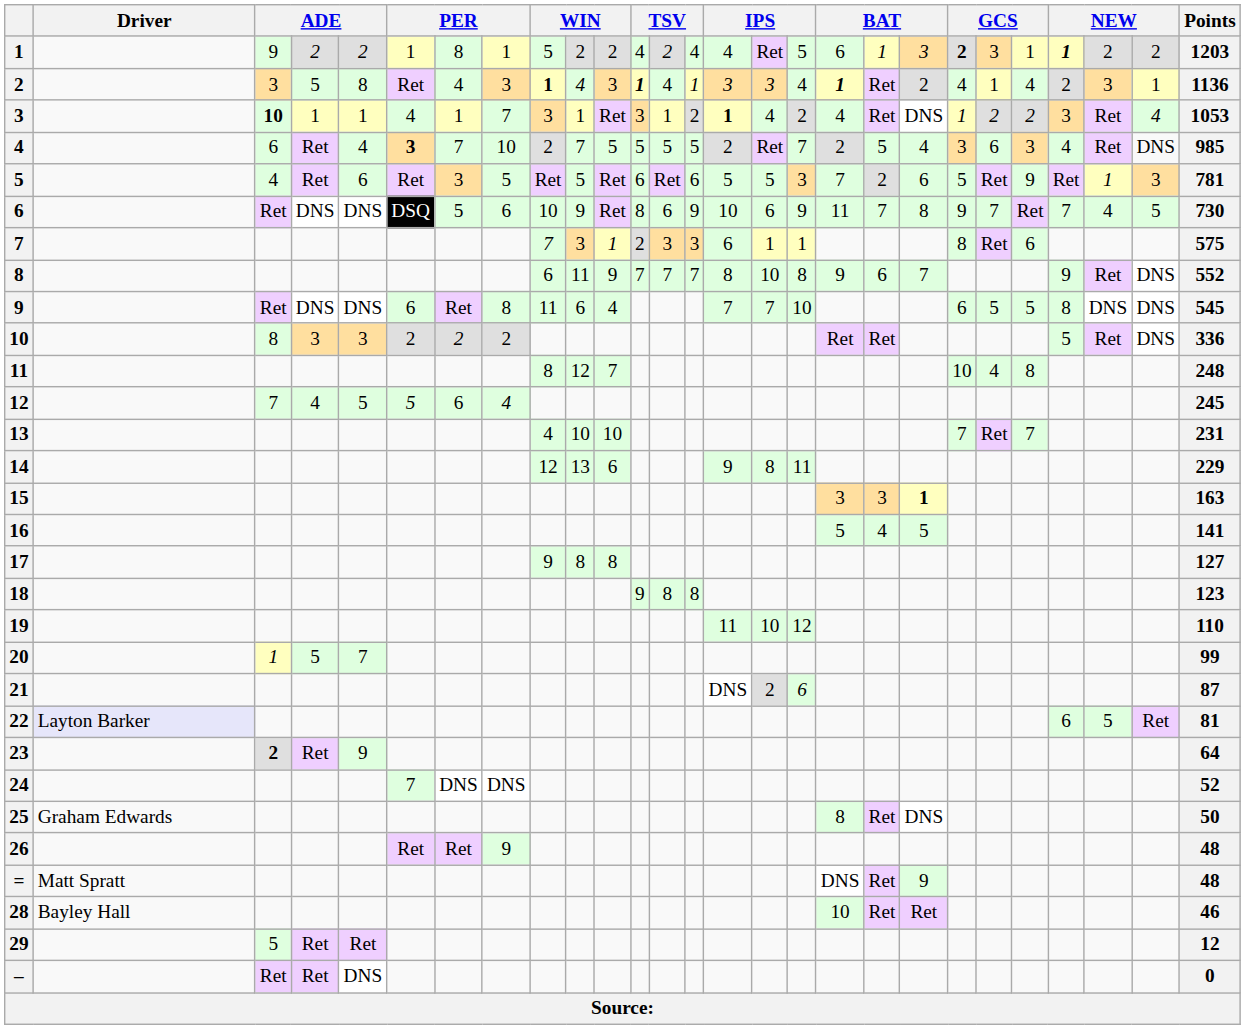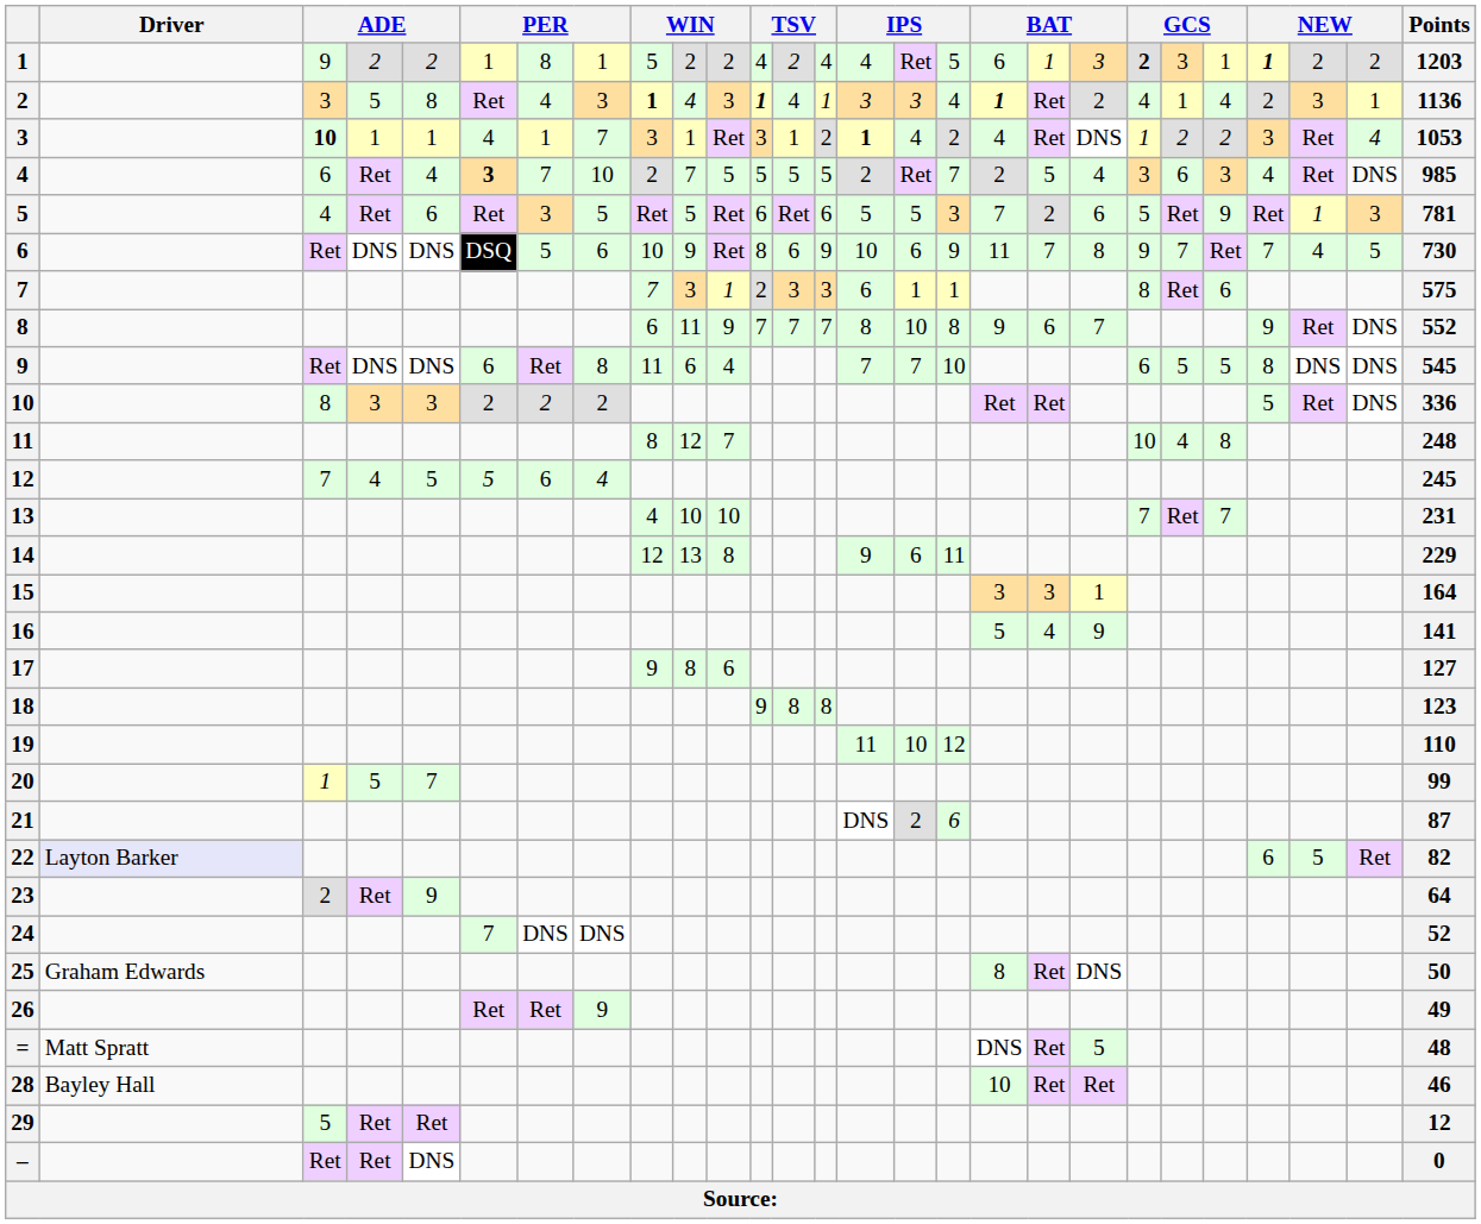 <table class="wikitable" style="font-size: 85%; text-align: center">
 <tr>
 <th valign="middle"></th>
 <th valign="middle" width="150">Driver</th>
 <th colspan="3"><a href='#'>ADE</a></th>
 <th colspan="3"><a href='#'>PER</a></th>
 <th colspan="3"><a href='#'>WIN</a></th>
 <th colspan="3"><a href='#'>TSV</a></th>
 <th colspan="3"><a href='#'>IPS</a></th>
 <th colspan="3"><a href='#'>BAT</a></th>
 <th colspan="3"><a href='#'>GCS</a></th>
 <th colspan="3"><a href='#'>NEW</a></th>
 <th valign="middle">Points</th>
 </tr>
 <tr>
 <th>1</th>
 <td align="left"></td>
 <td style="background:#dfffdf;">9</td>
 <td style="background:#dfdfdf;"><em>2</em></td>
 <td style="background:#dfdfdf;"><em>2</em></td>
 <td style="background:#ffffbf;">1</td>
 <td style="background:#dfffdf;">8</td>
 <td style="background:#ffffbf;">1</td>
 <td style="background:#dfffdf;">5</td>
 <td style="background:#dfdfdf;">2</td>
 <td style="background:#dfdfdf;">2</td>
 <td style="background:#dfffdf;">4</td>
 <td style="background:#dfdfdf;"><em>2</em></td>
 <td style="background:#dfffdf;">4</td>
 <td style="background:#dfffdf;">4</td>
 <td style="background:#efcfff;">Ret</td>
 <td style="background:#dfffdf;">5</td>
 <td style="background:#dfffdf;">6</td>
 <td style="background:#ffffbf;"><em>1</em></td>
 <td style="background:#ffdf9f;"><em>3</em></td>
 <td style="background:#dfdfdf;"><strong>2</strong></td>
 <td style="background:#ffdf9f;">3</td>
 <td style="background:#ffffbf;">1</td>
 <td style="background:#ffffbf;"><strong><em>1</em></strong></td>
 <td style="background:#dfdfdf;">2</td>
 <td style="background:#dfdfdf;">2</td>
 <th>1203</th>
 </tr>
 <tr>
 <th>2</th>
 <td align="left"></td>
 <td style="background:#ffdf9f;">3</td>
 <td style="background:#dfffdf;">5</td>
 <td style="background:#dfffdf;">8</td>
 <td style="background:#efcfff;">Ret</td>
 <td style="background:#dfffdf;">4</td>
 <td style="background:#ffdf9f;">3</td>
 <td style="background:#ffffbf;"><strong>1</strong></td>
 <td style="background:#dfffdf;"><em>4</em></td>
 <td style="background:#ffdf9f;">3</td>
 <td style="background:#ffffbf;"><strong><em>1</em></strong></td>
 <td style="background:#dfffdf;">4</td>
 <td style="background:#ffffbf;"><em>1</em></td>
 <td style="background:#ffdf9f;"><em>3</em></td>
 <td style="background:#ffdf9f;"><em>3</em></td>
 <td style="background:#dfffdf;">4</td>
 <td style="background:#ffffbf;"><strong><em>1</em></strong></td>
 <td style="background:#efcfff;">Ret</td>
 <td style="background:#dfdfdf;">2</td>
 <td style="background:#dfffdf;">4</td>
 <td style="background:#ffffbf;">1</td>
 <td style="background:#dfffdf;">4</td>
 <td style="background:#dfdfdf;">2</td>
 <td style="background:#ffdf9f;">3</td>
 <td style="background:#ffffbf;">1</td>
 <th>1136</th>
 </tr>
 <tr>
 <th>3</th>
 <td align="left"></td>
 <td style="background:#dfffdf;"><strong>10</strong></td>
 <td style="background:#ffffbf;">1</td>
 <td style="background:#ffffbf;">1</td>
 <td style="background:#dfffdf;">4</td>
 <td style="background:#ffffbf;">1</td>
 <td style="background:#dfffdf;">7</td>
 <td style="background:#ffdf9f;">3</td>
 <td style="background:#ffffbf;">1</td>
 <td style="background:#efcfff;">Ret</td>
 <td style="background:#ffdf9f;">3</td>
 <td style="background:#ffffbf;">1</td>
 <td style="background:#dfdfdf;">2</td>
 <td style="background:#ffffbf;"><strong>1</strong></td>
 <td style="background:#dfffdf;">4</td>
 <td style="background:#dfdfdf;">2</td>
 <td style="background:#dfffdf;">4</td>
 <td style="background:#efcfff;">Ret</td>
 <td style="background:#ffffff;">DNS</td>
 <td style="background:#ffffbf;"><em>1</em></td>
 <td style="background:#dfdfdf;"><em>2</em></td>
 <td style="background:#dfdfdf;"><em>2</em></td>
 <td style="background:#ffdf9f;">3</td>
 <td style="background:#efcfff;">Ret</td>
 <td style="background:#dfffdf;"><em>4</em></td>
 <th>1053</th>
 </tr>
 <tr>
 <th>4</th>
 <td align="left"></td>
 <td style="background:#dfffdf;">6</td>
 <td style="background:#efcfff;">Ret</td>
 <td style="background:#dfffdf;">4</td>
 <td style="background:#ffdf9f;"><strong>3</strong></td>
 <td style="background:#dfffdf;">7</td>
 <td style="background:#dfffdf;">10</td>
 <td style="background:#dfdfdf;">2</td>
 <td style="background:#dfffdf;">7</td>
 <td style="background:#dfffdf;">5</td>
 <td style="background:#dfffdf;">5</td>
 <td style="background:#dfffdf;">5</td>
 <td style="background:#dfffdf;">5</td>
 <td style="background:#dfdfdf;">2</td>
 <td style="background:#efcfff;">Ret</td>
 <td style="background:#dfffdf;">7</td>
 <td style="background:#dfdfdf;">2</td>
 <td style="background:#dfffdf;">5</td>
 <td style="background:#dfffdf;">4</td>
 <td style="background:#ffdf9f;">3</td>
 <td style="background:#dfffdf;">6</td>
 <td style="background:#ffdf9f;">3</td>
 <td style="background:#dfffdf;">4</td>
 <td style="background:#efcfff;">Ret</td>
 <td>DNS</td>
 <th>985</th>
 </tr>
 <tr>
 <th>5</th>
 <td align="left"></td>
 <td style="background:#dfffdf;">4</td>
 <td style="background:#efcfff;">Ret</td>
 <td style="background:#dfffdf;">6</td>
 <td style="background:#efcfff;">Ret</td>
 <td style="background:#ffdf9f;">3</td>
 <td style="background:#dfffdf;">5</td>
 <td style="background:#efcfff;">Ret</td>
 <td style="background:#dfffdf;">5</td>
 <td style="background:#efcfff;">Ret</td>
 <td style="background:#dfffdf;">6</td>
 <td style="background:#efcfff;">Ret</td>
 <td style="background:#dfffdf;">6</td>
 <td style="background:#dfffdf;">5</td>
 <td style="background:#dfffdf;">5</td>
 <td style="background:#ffdf9f;">3</td>
 <td style="background:#dfffdf;">7</td>
 <td style="background:#dfdfdf;">2</td>
 <td style="background:#dfffdf;">6</td>
 <td style="background:#dfffdf;">5</td>
 <td style="background:#efcfff;">Ret</td>
 <td style="background:#dfffdf;">9</td>
 <td style="background:#efcfff;">Ret</td>
 <td style="background:#ffffbf;"><em>1</em></td>
 <td style="background:#ffdf9f;">3</td>
 <th>781</th>
 </tr>
 <tr>
 <th>6</th>
 <td align="left"></td>
 <td style="background:#efcfff;">Ret</td>
 <td style="background:#ffffff;">DNS</td>
 <td style="background:#ffffff;">DNS</td>
 <td style="background-color:#000000; color:white">DSQ</td>
 <td style="background:#dfffdf;">5</td>
 <td style="background:#dfffdf;">6</td>
 <td style="background:#dfffdf;">10</td>
 <td style="background:#dfffdf;">9</td>
 <td style="background:#efcfff;">Ret</td>
 <td style="background:#dfffdf;">8</td>
 <td style="background:#dfffdf;">6</td>
 <td style="background:#dfffdf;">9</td>
 <td style="background:#dfffdf;">10</td>
 <td style="background:#dfffdf;">6</td>
 <td style="background:#dfffdf;">9</td>
 <td style="background:#dfffdf;">11</td>
 <td style="background:#dfffdf;">7</td>
 <td style="background:#dfffdf;">8</td>
 <td style="background:#dfffdf;">9</td>
 <td style="background:#dfffdf;">7</td>
 <td style="background:#efcfff;">Ret</td>
 <td style="background:#dfffdf;">7</td>
 <td style="background:#dfffdf;">4</td>
 <td style="background:#dfffdf;">5</td>
 <th>730</th>
 </tr>
 <tr>
 <th>7</th>
 <td align="left"></td>
 <td></td>
 <td></td>
 <td></td>
 <td></td>
 <td></td>
 <td></td>
 <td style="background:#dfffdf;"><em>7</em></td>
 <td style="background:#ffdf9f;">3</td>
 <td style="background:#ffffbf;"><em>1</em></td>
 <td style="background:#dfdfdf;">2</td>
 <td style="background:#ffdf9f;">3</td>
 <td style="background:#ffdf9f;">3</td>
 <td style="background:#dfffdf;">6</td>
 <td style="background:#ffffbf;">1</td>
 <td style="background:#ffffbf;">1</td>
 <td></td>
 <td></td>
 <td></td>
 <td style="background:#dfffdf;">8</td>
 <td style="background:#efcfff;">Ret</td>
 <td style="background:#dfffdf;">6</td>
 <td></td>
 <td></td>
 <td></td>
 <th>575</th>
 </tr>
 <tr>
 <th>8</th>
 <td align="left"></td>
 <td></td>
 <td></td>
 <td></td>
 <td></td>
 <td></td>
 <td></td>
 <td style="background:#dfffdf;">6</td>
 <td style="background:#dfffdf;">11</td>
 <td style="background:#dfffdf;">9</td>
 <td style="background:#dfffdf;">7</td>
 <td style="background:#dfffdf;">7</td>
 <td style="background:#dfffdf;">7</td>
 <td style="background:#dfffdf;">8</td>
 <td style="background:#dfffdf;">10</td>
 <td style="background:#dfffdf;">8</td>
 <td style="background:#dfffdf;">9</td>
 <td style="background:#dfffdf;">6</td>
 <td style="background:#dfffdf;">7</td>
 <td></td>
 <td></td>
 <td></td>
 <td style="background:#dfffdf;">9</td>
 <td style="background:#efcfff;">Ret</td>
 <td style="background:#ffffff;">DNS</td>
 <th>552</th>
 </tr>
 <tr>
 <th>9</th>
 <td align="left"></td>
 <td style="background:#efcfff;">Ret</td>
 <td style="background:#ffffff;">DNS</td>
 <td style="background:#ffffff;">DNS</td>
 <td style="background:#dfffdf;">6</td>
 <td style="background:#efcfff;">Ret</td>
 <td style="background:#dfffdf;">8</td>
 <td style="background:#dfffdf;">11</td>
 <td style="background:#dfffdf;">6</td>
 <td style="background:#dfffdf;">4</td>
 <td></td>
 <td></td>
 <td></td>
 <td style="background:#dfffdf;">7</td>
 <td style="background:#dfffdf;">7</td>
 <td style="background:#dfffdf;">10</td>
 <td></td>
 <td></td>
 <td></td>
 <td style="background:#dfffdf;">6</td>
 <td style="background:#dfffdf;">5</td>
 <td style="background:#dfffdf;">5</td>
 <td style="background:#dfffdf;">8</td>
 <td style="background:#ffffff;">DNS</td>
 <td style="background:#ffffff;">DNS</td>
 <th>545</th>
 </tr>
 <tr>
 <th>10</th>
 <td align="left"></td>
 <td style="background:#dfffdf;">8</td>
 <td style="background:#ffdf9f;">3</td>
 <td style="background:#ffdf9f;">3</td>
 <td style="background:#dfdfdf;">2</td>
 <td style="background:#dfdfdf;"><em>2</em></td>
 <td style="background:#dfdfdf;">2</td>
 <td></td>
 <td></td>
 <td></td>
 <td></td>
 <td></td>
 <td></td>
 <td></td>
 <td></td>
 <td></td>
 <td style="background:#efcfff;">Ret</td>
 <td style="background:#efcfff;">Ret</td>
 <td></td>
 <td></td>
 <td></td>
 <td></td>
 <td style="background:#dfffdf;">5</td>
 <td style="background:#efcfff;">Ret</td>
 <td style="background:#ffffff;">DNS</td>
 <th>336</th>
 </tr>
 <tr>
 <th>11</th>
 <td align="left"></td>
 <td></td>
 <td></td>
 <td></td>
 <td></td>
 <td></td>
 <td></td>
 <td style="background:#dfffdf;">8</td>
 <td style="background:#dfffdf;">12</td>
 <td style="background:#dfffdf;">7</td>
 <td></td>
 <td></td>
 <td></td>
 <td></td>
 <td></td>
 <td></td>
 <td></td>
 <td></td>
 <td></td>
 <td style="background:#dfffdf;">10</td>
 <td style="background:#dfffdf;">4</td>
 <td style="background:#dfffdf;">8</td>
 <td></td>
 <td></td>
 <td></td>
 <th>248</th>
 </tr>
 <tr>
 <th>12</th>
 <td align="left"></td>
 <td style="background:#dfffdf;">7</td>
 <td style="background:#dfffdf;">4</td>
 <td style="background:#dfffdf;">5</td>
 <td style="background:#dfffdf;"><em>5</em></td>
 <td style="background:#dfffdf;">6</td>
 <td style="background:#dfffdf;"><em>4</em></td>
 <td></td>
 <td></td>
 <td></td>
 <td></td>
 <td></td>
 <td></td>
 <td></td>
 <td></td>
 <td></td>
 <td></td>
 <td></td>
 <td></td>
 <td></td>
 <td></td>
 <td></td>
 <td></td>
 <td></td>
 <td></td>
 <th>245</th>
 </tr>
 <tr>
 <th>13</th>
 <td align="left"></td>
 <td></td>
 <td></td>
 <td></td>
 <td></td>
 <td></td>
 <td></td>
 <td style="background:#dfffdf;">4</td>
 <td style="background:#dfffdf;">10</td>
 <td style="background:#dfffdf;">10</td>
 <td></td>
 <td></td>
 <td></td>
 <td></td>
 <td></td>
 <td></td>
 <td></td>
 <td></td>
 <td></td>
 <td style="background:#dfffdf;">7</td>
 <td style="background:#efcfff;">Ret</td>
 <td style="background:#dfffdf;">7</td>
 <td></td>
 <td></td>
 <td></td>
 <th>231</th>
 </tr>
 <tr>
 <th>14</th>
 <td align="left"></td>
 <td></td>
 <td></td>
 <td></td>
 <td></td>
 <td></td>
 <td></td>
 <td style="background:#dfffdf;">12</td>
 <td style="background:#dfffdf;">13</td>
-<td style="background:#dfffdf;">6</td>
+<td style="background:#dfffdf;">8</td>
 <td></td>
 <td></td>
 <td></td>
 <td style="background:#dfffdf;">9</td>
-<td style="background:#dfffdf;">8</td>
+<td style="background:#dfffdf;">6</td>
 <td style="background:#dfffdf;">11</td>
 <td></td>
 <td></td>
 <td></td>
 <td></td>
 <td></td>
 <td></td>
 <td></td>
 <td></td>
 <td></td>
 <th>229</th>
 </tr>
 <tr>
 <th>15</th>
 <td align="left"></td>
 <td></td>
 <td></td>
 <td></td>
 <td></td>
 <td></td>
 <td></td>
 <td></td>
 <td></td>
 <td></td>
 <td></td>
 <td></td>
 <td></td>
 <td></td>
 <td></td>
 <td></td>
 <td style="background:#ffdf9f;">3</td>
 <td style="background:#ffdf9f;">3</td>
-<td style="background:#ffffbf;"><strong>1</strong></td>
+<td style="background:#ffffbf;">1</td>
 <td></td>
 <td></td>
 <td></td>
 <td></td>
 <td></td>
 <td></td>
-<th>163</th>
+<th>164</th>
 </tr>
 <tr>
 <th>16</th>
 <td align="left"></td>
 <td></td>
 <td></td>
 <td></td>
 <td></td>
 <td></td>
 <td></td>
 <td></td>
 <td></td>
 <td></td>
 <td></td>
 <td></td>
 <td></td>
 <td></td>
 <td></td>
 <td></td>
 <td style="background:#dfffdf;">5</td>
 <td style="background:#dfffdf;">4</td>
-<td style="background:#dfffdf;">5</td>
+<td style="background:#dfffdf;">9</td>
 <td></td>
 <td></td>
 <td></td>
 <td></td>
 <td></td>
 <td></td>
 <th>141</th>
 </tr>
 <tr>
 <th>17</th>
 <td align="left"></td>
 <td></td>
 <td></td>
 <td></td>
 <td></td>
 <td></td>
 <td></td>
 <td style="background:#dfffdf;">9</td>
 <td style="background:#dfffdf;">8</td>
-<td style="background:#dfffdf;">8</td>
+<td style="background:#dfffdf;">6</td>
 <td></td>
 <td></td>
 <td></td>
 <td></td>
 <td></td>
 <td></td>
 <td></td>
 <td></td>
 <td></td>
 <td></td>
 <td></td>
 <td></td>
 <td></td>
 <td></td>
 <td></td>
 <th>127</th>
 </tr>
 <tr>
 <th>18</th>
 <td align="left"></td>
 <td></td>
 <td></td>
 <td></td>
 <td></td>
 <td></td>
 <td></td>
 <td></td>
 <td></td>
 <td></td>
 <td style="background:#dfffdf;">9</td>
 <td style="background:#dfffdf;">8</td>
 <td style="background:#dfffdf;">8</td>
 <td></td>
 <td></td>
 <td></td>
 <td></td>
 <td></td>
 <td></td>
 <td></td>
 <td></td>
 <td></td>
 <td></td>
 <td></td>
 <td></td>
 <th>123</th>
 </tr>
 <tr>
 <th>19</th>
 <td align="left"></td>
 <td></td>
 <td></td>
 <td></td>
 <td></td>
 <td></td>
 <td></td>
 <td></td>
 <td></td>
 <td></td>
 <td></td>
 <td></td>
 <td></td>
 <td style="background:#dfffdf;">11</td>
 <td style="background:#dfffdf;">10</td>
 <td style="background:#dfffdf;">12</td>
 <td></td>
 <td></td>
 <td></td>
 <td></td>
 <td></td>
 <td></td>
 <td></td>
 <td></td>
 <td></td>
 <th>110</th>
 </tr>
 <tr>
 <th>20</th>
 <td align="left"></td>
 <td style="background:#ffffbf;"><em>1</em></td>
 <td style="background:#dfffdf;">5</td>
 <td style="background:#dfffdf;">7</td>
 <td></td>
 <td></td>
 <td></td>
 <td></td>
 <td></td>
 <td></td>
 <td></td>
 <td></td>
 <td></td>
 <td></td>
 <td></td>
 <td></td>
 <td></td>
 <td></td>
 <td></td>
 <td></td>
 <td></td>
 <td></td>
 <td></td>
 <td></td>
 <td></td>
 <th>99</th>
 </tr>
 <tr>
 <th>21</th>
 <td align="left"></td>
 <td></td>
 <td></td>
 <td></td>
 <td></td>
 <td></td>
 <td></td>
 <td></td>
 <td></td>
 <td></td>
 <td></td>
 <td></td>
 <td></td>
 <td style="background:#ffffff;">DNS</td>
 <td style="background:#dfdfdf;">2</td>
 <td style="background:#dfffdf;"><em>6</em></td>
 <td></td>
 <td></td>
 <td></td>
 <td></td>
 <td></td>
 <td></td>
 <td></td>
 <td></td>
 <td></td>
 <th>87</th>
 </tr>
 <tr>
 <th>22</th>
 <td align="left" style="background: lavender;"> Layton Barker</td>
 <td></td>
 <td></td>
 <td></td>
 <td></td>
 <td></td>
 <td></td>
 <td></td>
 <td></td>
 <td></td>
 <td></td>
 <td></td>
 <td></td>
 <td></td>
 <td></td>
 <td></td>
 <td></td>
 <td></td>
 <td></td>
 <td></td>
 <td></td>
 <td></td>
 <td style="background:#dfffdf;">6</td>
 <td style="background:#dfffdf;">5</td>
 <td style="background:#efcfff;">Ret</td>
-<th>81</th>
+<th>82</th>
 </tr>
 <tr>
 <th>23</th>
 <td align="left"></td>
-<td style="background:#dfdfdf;"><strong>2</strong></td>
+<td style="background:#dfdfdf;">2</td>
 <td style="background:#efcfff;">Ret</td>
 <td style="background:#dfffdf;">9</td>
 <td></td>
 <td></td>
 <td></td>
 <td></td>
 <td></td>
 <td></td>
 <td></td>
 <td></td>
 <td></td>
 <td></td>
 <td></td>
 <td></td>
 <td></td>
 <td></td>
 <td></td>
 <td></td>
 <td></td>
 <td></td>
 <td></td>
 <td></td>
 <td></td>
 <th>64</th>
 </tr>
 <tr>
 <th>24</th>
 <td align="left"></td>
 <td></td>
 <td></td>
 <td></td>
 <td style="background:#dfffdf;">7</td>
 <td style="background:#ffffff;">DNS</td>
 <td style="background:#ffffff;">DNS</td>
 <td></td>
 <td></td>
 <td></td>
 <td></td>
 <td></td>
 <td></td>
 <td></td>
 <td></td>
 <td></td>
 <td></td>
 <td></td>
 <td></td>
 <td></td>
 <td></td>
 <td></td>
 <td></td>
 <td></td>
 <td></td>
 <th>52</th>
 </tr>
 <tr>
 <th>25</th>
 <td align="left"> Graham Edwards</td>
 <td></td>
 <td></td>
 <td></td>
 <td></td>
 <td></td>
 <td></td>
 <td></td>
 <td></td>
 <td></td>
 <td></td>
 <td></td>
 <td></td>
 <td></td>
 <td></td>
 <td></td>
 <td style="background:#dfffdf;">8</td>
 <td style="background:#efcfff;">Ret</td>
 <td style="background:#ffffff;">DNS</td>
 <td></td>
 <td></td>
 <td></td>
 <td></td>
 <td></td>
 <td></td>
 <th>50</th>
 </tr>
 <tr>
 <th>26</th>
 <td align="left"></td>
 <td></td>
 <td></td>
 <td></td>
 <td style="background:#efcfff;">Ret</td>
 <td style="background:#efcfff;">Ret</td>
 <td style="background:#dfffdf;">9</td>
 <td></td>
 <td></td>
 <td></td>
 <td></td>
 <td></td>
 <td></td>
 <td></td>
 <td></td>
 <td></td>
 <td></td>
 <td></td>
 <td></td>
 <td></td>
 <td></td>
 <td></td>
 <td></td>
 <td></td>
 <td></td>
-<th>48</th>
+<th>49</th>
 </tr>
 <tr>
 <th>=</th>
 <td align="left"> Matt Spratt</td>
 <td></td>
 <td></td>
 <td></td>
 <td></td>
 <td></td>
 <td></td>
 <td></td>
 <td></td>
 <td></td>
 <td></td>
 <td></td>
 <td></td>
 <td></td>
 <td></td>
 <td></td>
 <td style="background:#ffffff;">DNS</td>
 <td style="background:#efcfff;">Ret</td>
-<td style="background:#dfffdf;">9</td>
+<td style="background:#dfffdf;">5</td>
 <td></td>
 <td></td>
 <td></td>
 <td></td>
 <td></td>
 <td></td>
 <th>48</th>
 </tr>
 <tr>
 <th>28</th>
 <td align="left"> Bayley Hall</td>
 <td></td>
 <td></td>
 <td></td>
 <td></td>
 <td></td>
 <td></td>
 <td></td>
 <td></td>
 <td></td>
 <td></td>
 <td></td>
 <td></td>
 <td></td>
 <td></td>
 <td></td>
 <td style="background:#dfffdf;">10</td>
 <td style="background:#efcfff;">Ret</td>
 <td style="background:#efcfff;">Ret</td>
 <td></td>
 <td></td>
 <td></td>
 <td></td>
 <td></td>
 <td></td>
 <th>46</th>
 </tr>
 <tr>
 <th>29</th>
 <td align="left"></td>
 <td style="background:#dfffdf;">5</td>
 <td style="background:#efcfff;">Ret</td>
 <td style="background:#efcfff;">Ret</td>
 <td></td>
 <td></td>
 <td></td>
 <td></td>
 <td></td>
 <td></td>
 <td></td>
 <td></td>
 <td></td>
 <td></td>
 <td></td>
 <td></td>
 <td></td>
 <td></td>
 <td></td>
 <td></td>
 <td></td>
 <td></td>
 <td></td>
 <td></td>
 <td></td>
 <th>12</th>
 </tr>
 <tr>
 <th>–</th>
 <td align="left"></td>
 <td style="background:#efcfff;">Ret</td>
 <td style="background:#efcfff;">Ret</td>
 <td style="background:#ffffff;">DNS</td>
 <td></td>
 <td></td>
 <td></td>
 <td></td>
 <td></td>
 <td></td>
 <td></td>
 <td></td>
 <td></td>
 <td></td>
 <td></td>
 <td></td>
 <td></td>
 <td></td>
 <td></td>
 <td></td>
 <td></td>
 <td></td>
 <td></td>
 <td></td>
 <td></td>
 <th>0</th>
 </tr>
 <tr>
 <th colspan=27>Source:</th>
 </tr>
 </table>
